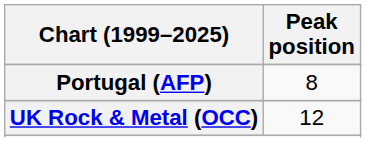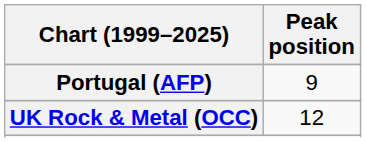 <table class="wikitable sortable plainrowheaders" style="text-align:center">
 <tr>
 <th scope="col">Chart (1999–2025)</th>
 <th scope="col">Peak<br>position</th>
 </tr>
 <tr>
 </tr>
 <tr>
 </tr>
 <tr>
 </tr>
 <tr>
 </tr>
 <tr>
 <th scope="row">Portugal (<a href='#'>AFP</a>)</th>
-<td>8</td>
+<td>9</td>
 </tr>
 <tr>
 </tr>
 <tr>
 <th scope="row"><a href='#'>UK Rock & Metal</a> (<a href='#'>OCC</a>)</th>
 <td>12</td>
 </tr>
 <tr>
 </tr>
 <tr>
 </tr>
 <tr>
 </tr>
 </table>
